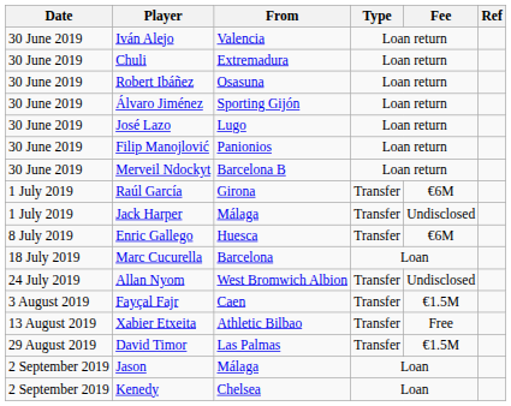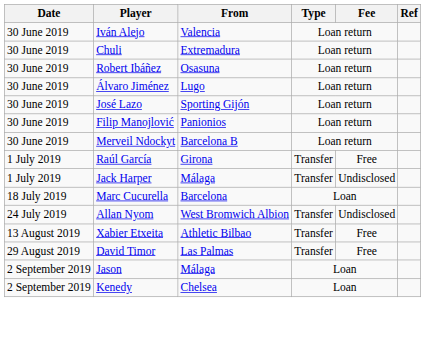 <table class="wikitable">
 <tr>
 <th>Date</th>
 <th>Player</th>
 <th>From</th>
 <th>Type</th>
 <th>Fee</th>
 <th>Ref</th>
 </tr>
 <tr>
 <td>30 June 2019</td>
 <td> <a href='#'>Iván Alejo</a></td>
 <td><a href='#'>Valencia</a></td>
 <td style="text-align:center;" colspan="2">Loan return</td>
 <td align=center></td>
 </tr>
 <tr>
 <td>30 June 2019</td>
 <td> <a href='#'>Chuli</a></td>
 <td><a href='#'>Extremadura</a></td>
 <td style="text-align:center;" colspan="2">Loan return</td>
 <td align=center></td>
 </tr>
 <tr>
 <td>30 June 2019</td>
 <td> <a href='#'>Robert Ibáñez</a></td>
 <td><a href='#'>Osasuna</a></td>
 <td style="text-align:center;" colspan="2">Loan return</td>
 <td align=center></td>
 </tr>
 <tr>
 <td>30 June 2019</td>
 <td> <a href='#'>Álvaro Jiménez</a></td>
-<td><a href='#'>Sporting Gijón</a></td>
+<td><a href='#'>Lugo</a></td>
 <td style="text-align:center;" colspan="2">Loan return</td>
 <td align=center></td>
 </tr>
 <tr>
 <td>30 June 2019</td>
 <td> <a href='#'>José Lazo</a></td>
-<td><a href='#'>Lugo</a></td>
+<td><a href='#'>Sporting Gijón</a></td>
 <td style="text-align:center;" colspan="2">Loan return</td>
 <td align=center></td>
 </tr>
 <tr>
 <td>30 June 2019</td>
 <td> <a href='#'>Filip Manojlović</a></td>
 <td> <a href='#'>Panionios</a></td>
 <td style="text-align:center;" colspan="2">Loan return</td>
 <td align=center></td>
 </tr>
 <tr>
 <td>30 June 2019</td>
 <td> <a href='#'>Merveil Ndockyt</a></td>
 <td><a href='#'>Barcelona B</a></td>
 <td style="text-align:center;" colspan="2">Loan return</td>
 <td align=center></td>
 </tr>
 <tr>
 <td>1 July 2019</td>
 <td> <a href='#'>Raúl García</a></td>
 <td><a href='#'>Girona</a></td>
 <td align=center>Transfer</td>
-<td align=center>€6M</td>
+<td align=center>Free</td>
 <td align=center></td>
 </tr>
 <tr>
 <td>1 July 2019</td>
 <td> <a href='#'>Jack Harper</a></td>
 <td><a href='#'>Málaga</a></td>
 <td align=center>Transfer</td>
 <td align=center>Undisclosed</td>
-<td align=center></td>
-</tr>
-<tr>
-<td>8 July 2019</td>
-<td> <a href='#'>Enric Gallego</a></td>
-<td><a href='#'>Huesca</a></td>
-<td align=center>Transfer</td>
-<td align=center>€6M</td>
 <td align=center></td>
 </tr>
 <tr>
 <td>18 July 2019</td>
 <td> <a href='#'>Marc Cucurella</a></td>
 <td><a href='#'>Barcelona</a></td>
 <td style="text-align:center;" colspan="2">Loan</td>
 <td align=center></td>
 </tr>
 <tr>
 <td>24 July 2019</td>
 <td> <a href='#'>Allan Nyom</a></td>
 <td> <a href='#'>West Bromwich Albion</a></td>
 <td align=center>Transfer</td>
 <td align=center>Undisclosed</td>
 <td align=center></td>
 </tr>
 <tr>
-<td>3 August 2019</td>
-<td> <a href='#'>Fayçal Fajr</a></td>
-<td> <a href='#'>Caen</a></td>
-<td align=center>Transfer</td>
-<td align=center>€1.5M</td>
-<td align=center></td>
-</tr>
-<tr>
 <td>13 August 2019</td>
 <td> <a href='#'>Xabier Etxeita</a></td>
 <td><a href='#'>Athletic Bilbao</a></td>
 <td align=center>Transfer</td>
 <td align=center>Free</td>
 <td align=center></td>
 </tr>
 <tr>
 <td>29 August 2019</td>
 <td> <a href='#'>David Timor</a></td>
 <td><a href='#'>Las Palmas</a></td>
 <td align=center>Transfer</td>
-<td align=center>€1.5M</td>
+<td align=center>Free</td>
 <td align=center></td>
 </tr>
 <tr>
 <td>2 September 2019</td>
 <td> <a href='#'>Jason</a></td>
 <td><a href='#'>Málaga</a></td>
 <td style="text-align:center;" colspan="2">Loan</td>
 <td align=center></td>
 </tr>
 <tr>
 <td>2 September 2019</td>
 <td> <a href='#'>Kenedy</a></td>
 <td> <a href='#'>Chelsea</a></td>
 <td style="text-align:center;" colspan="2">Loan</td>
 <td align=center></td>
 </tr>
 </table>
